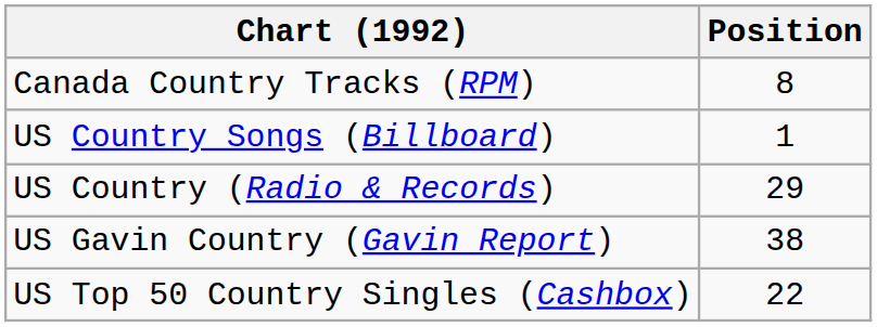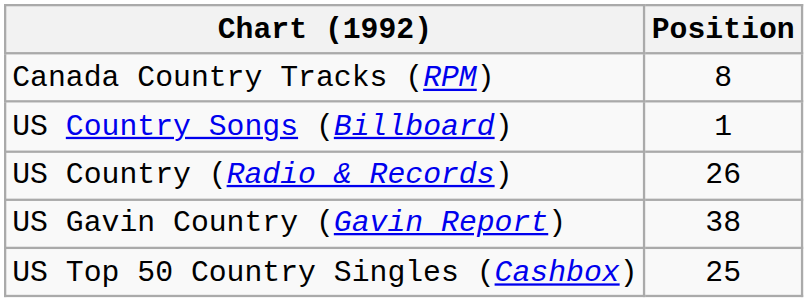 <table class="wikitable sortable">
 <tr>
 <th scope="col">Chart (1992)</th>
 <th scope="col">Position</th>
 </tr>
 <tr>
 <td>Canada Country Tracks (<em><a href='#'>RPM</a></em>)</td>
 <td align="center">8</td>
 </tr>
 <tr>
 <td>US <a href='#'>Country Songs</a> (<em><a href='#'>Billboard</a></em>)</td>
 <td align="center">1</td>
 </tr>
 <tr>
 <td>US Country (<em><a href='#'>Radio & Records</a></em>)</td>
-<td align="center">29</td>
+<td align="center">26</td>
 </tr>
 <tr>
 <td>US Gavin Country (<em><a href='#'>Gavin Report</a></em>)</td>
 <td align="center">38</td>
 </tr>
 <tr>
 <td>US Top 50 Country Singles (<em><a href='#'>Cashbox</a></em>)</td>
-<td align="center">22</td>
+<td align="center">25</td>
 </tr>
 </table>
